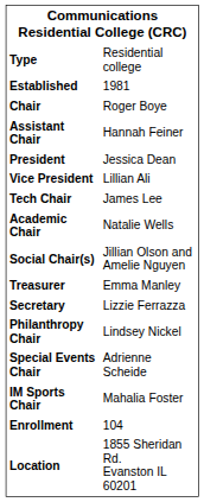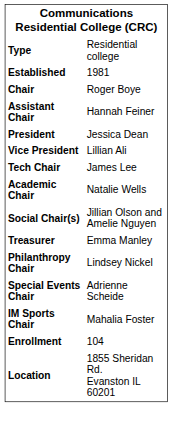 <table border="0" cellpadding="4" cellspacing="0"  style="float:right; clear:right; width:255px; border-top:solid 1px #000; border-right:solid 1px #000; border-bottom:solid 1px #000; border-left:solid 1px #000; background:#fff;">
 <tr>
 <td colspan="2" style="font-size:large; text-align:center;"><strong>Communications Residential College (CRC)</strong></td>
 </tr>
 <tr>
 <td><strong>Type</strong></td>
 <td>Residential college</td>
 </tr>
 <tr>
 <td><strong>Established</strong></td>
 <td>1981</td>
 </tr>
 <tr>
 <td><strong>Chair</strong></td>
 <td>Roger Boye</td>
 </tr>
 <tr>
 <td><strong>Assistant Chair</strong></td>
 <td>Hannah Feiner</td>
 </tr>
 <tr>
 <td><strong>President</strong></td>
 <td>Jessica Dean</td>
 </tr>
 <tr>
 <td><strong>Vice President</strong></td>
 <td>Lillian Ali</td>
 </tr>
 <tr>
 <td><strong>Tech Chair</strong></td>
 <td>James Lee</td>
 </tr>
 <tr>
 <td><strong>Academic Chair</strong></td>
 <td>Natalie Wells</td>
 </tr>
 <tr>
 <td><strong>Social Chair(s)</strong></td>
 <td>Jillian Olson and Amelie Nguyen</td>
 </tr>
 <tr>
 <td><strong>Treasurer</strong></td>
 <td>Emma Manley</td>
 </tr>
 <tr>
-<td><strong>Secretary</strong></td>
-<td>Lizzie Ferrazza</td>
-</tr>
-<tr>
 <td><strong>Philanthropy Chair</strong></td>
 <td>Lindsey Nickel</td>
 </tr>
 <tr>
 <td><strong>Special Events Chair</strong></td>
 <td>Adrienne Scheide</td>
 </tr>
 <tr>
 <td><strong>IM Sports Chair</strong></td>
 <td>Mahalia Foster</td>
 </tr>
 <tr>
 <td><strong>Enrollment</strong></td>
 <td>104</td>
 </tr>
 <tr>
 <td><strong>Location</strong></td>
 <td>1855 Sheridan Rd. <br>Evanston IL 60201</td>
 </tr>
 </table>
